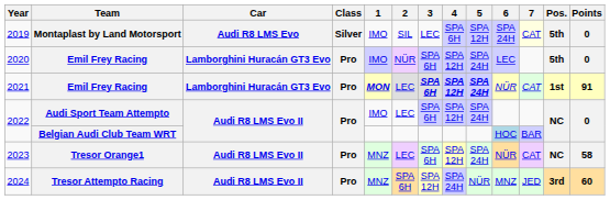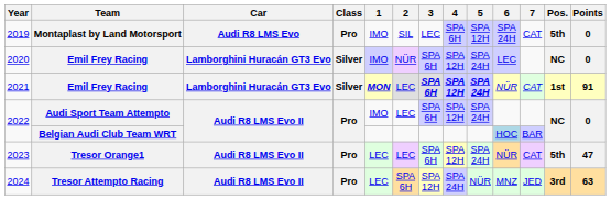 <table class="wikitable" border="1" style="text-align:center; font-size:85%;">
 <tr>
 <th>Year</th>
 <th>Team</th>
 <th>Car</th>
 <th>Class</th>
 <th>1</th>
 <th>2</th>
 <th>3</th>
 <th>4</th>
 <th>5</th>
 <th>6</th>
 <th>7</th>
 <th>Pos.</th>
 <th>Points</th>
 </tr>
 <tr>
 <td><a href='#'>2019</a></td>
 <th nowrap>Montaplast by Land Motorsport</th>
 <th nowrap><a href='#'>Audi R8 LMS Evo</a></th>
-<th>Silver</th>
+<th>Pro</th>
 <td><a href='#'>IMO</a></td>
 <td><a href='#'>SIL</a></td>
 <td><a href='#'>LEC</a></td>
 <td style="background:#CFCFFF;"><a href='#'>SPA<br>6H</a><br></td>
 <td style="background:#CFCFFF;"><a href='#'>SPA<br>12H</a><br></td>
 <td style="background:#CFCFFF;"><a href='#'>SPA<br>24H</a><br></td>
-<td style="background: lightyellow;"><a href='#'>CAT</a></td>
+<td><a href='#'>CAT</a></td>
 <th>5th</th>
 <th>0</th>
 </tr>
 <tr>
 <td><a href='#'>2020</a></td>
 <th nowrap><a href='#'>Emil Frey Racing</a></th>
 <th nowrap><a href='#'>Lamborghini Huracán GT3 Evo</a></th>
-<th>Pro</th>
+<th>Silver</th>
 <td style="background:#CFCFFF;"><a href='#'>IMO</a><br></td>
 <td style="background:#EFCFFF;"><a href='#'>NÜR</a><br></td>
 <td style="background:#CFCFFF;"><a href='#'>SPA<br>6H</a><br></td>
 <td style="background:#CFCFFF;"><a href='#'>SPA<br>12H</a><br></td>
 <td style="background:#CFCFFF;"><a href='#'>SPA<br>24H</a><br></td>
 <td style="background:#CFCFFF;"><a href='#'>LEC</a><br></td>
 <td></td>
-<th>5th</th>
+<th>NC</th>
 <th>0</th>
 </tr>
 <tr>
 <td><a href='#'>2021</a></td>
 <th nowrap><a href='#'>Emil Frey Racing</a></th>
 <th nowrap><a href='#'>Lamborghini Huracán GT3 Evo</a></th>
-<th>Pro</th>
+<th>Silver</th>
 <td style="background:#FFFFBF;"><strong><em><a href='#'>MON</a></em></strong><br></td>
 <td style="background:#DFDFDF;"><a href='#'>LEC</a><br></td>
 <td style="background:#DFDFDF;"><strong><em><a href='#'>SPA<br>6H</a></em></strong><br></td>
 <td style="background:#CFCFFF;"><strong><em><a href='#'>SPA<br>12H</a></em></strong><br></td>
 <td style="background:#CFCFFF;"><strong><em><a href='#'>SPA<br>24H</a></em></strong><br></td>
 <td style="background:#FFFFBF;"><em><a href='#'>NÜR</a></em><br></td>
 <td style="background:#DFFFDF;"><em><a href='#'>CAT</a></em><br></td>
 <td style="background:#ffffbf;"><strong>1st</strong></td>
 <td style="background:#ffffbf;"><strong>91</strong></td>
 </tr>
 <tr>
 <td rowspan=2><a href='#'>2022</a></td>
 <th nowrap><a href='#'>Audi Sport Team Attempto</a></th>
 <th rowspan=2 nowrap><a href='#'>Audi R8 LMS Evo II</a></th>
 <th rowspan=2>Pro</th>
 <td><a href='#'>IMO</a></td>
 <td><a href='#'>LEC</a></td>
 <td style="background:#CFCFFF;"><a href='#'>SPA<br>6H</a><br></td>
 <td style="background:#CFCFFF;"><a href='#'>SPA<br>12H</a><br></td>
 <td style="background:#CFCFFF;"><a href='#'>SPA<br>24H</a><br></td>
 <td></td>
 <td></td>
 <th rowspan=2>NC</th>
 <th rowspan=2>0</th>
 </tr>
 <tr>
 <th><a href='#'>Belgian Audi Club Team WRT</a></th>
 <td></td>
 <td></td>
 <td></td>
 <td></td>
 <td></td>
 <td style="background: lightblue;"><a href='#'>HOC</a></td>
 <td style="background:#CFCFFF;"><a href='#'>BAR</a><br></td>
 </tr>
 <tr>
 <td><a href='#'>2023</a></td>
 <th nowrap><a href='#'>Tresor Orange1</a></th>
 <th nowrap><a href='#'>Audi R8 LMS Evo II</a></th>
 <th>Pro</th>
-<td style="background:#DFFFDF;"><a href='#'>MNZ</a><br></td>
+<td style="background:#DFFFDF;"><a href='#'>LEC</a><br></td>
 <td style="background:#EFCFFF;"><a href='#'>LEC</a><br></td>
 <td style="background:#DFFFDF;"><a href='#'>SPA<br>6H</a><br></td>
 <td style="background:#FFFFBF;"><a href='#'>SPA<br>12H</a><br></td>
 <td style="background:#DFFFDF;"><a href='#'>SPA<br>24H</a><br></td>
 <td style="background:#FFDF9F;"><a href='#'>NÜR</a><br></td>
 <td style="background:#EFCFFF;"><a href='#'>CAT</a><br></td>
-<th>NC</th>
-<th>58</th>
+<th>5th</th>
+<th>47</th>
 </tr>
 <tr>
 <td><a href='#'>2024</a></td>
 <th nowrap><a href='#'>Tresor Attempto Racing</a></th>
 <th nowrap><a href='#'>Audi R8 LMS Evo II</a></th>
 <th>Pro</th>
-<td style="background:#DFFFDF;"><a href='#'>MNZ</a><br></td>
+<td style="background:#DFFFDF;"><a href='#'>LEC</a><br></td>
 <td style="background:#FFDF9F;"><a href='#'>SPA<br>6H</a><br></td>
 <td style="background:#FFFFBF;"><a href='#'>SPA<br>12H</a><br></td>
 <td style="background:#CFCFFF;"><a href='#'>SPA<br>24H</a><br></td>
 <td style="background:#DFFFDF;"><a href='#'>NÜR</a><br></td>
 <td style="background:#DFFFDF;"><a href='#'>MNZ</a><br></td>
 <td style="background:#DFFFDF;"><a href='#'>JED</a><br></td>
 <th style="background:#FFDF9F;">3rd</th>
-<th style="background:#FFDF9F;">60</th>
+<th style="background:#FFDF9F;">63</th>
 </tr>
 </table>
